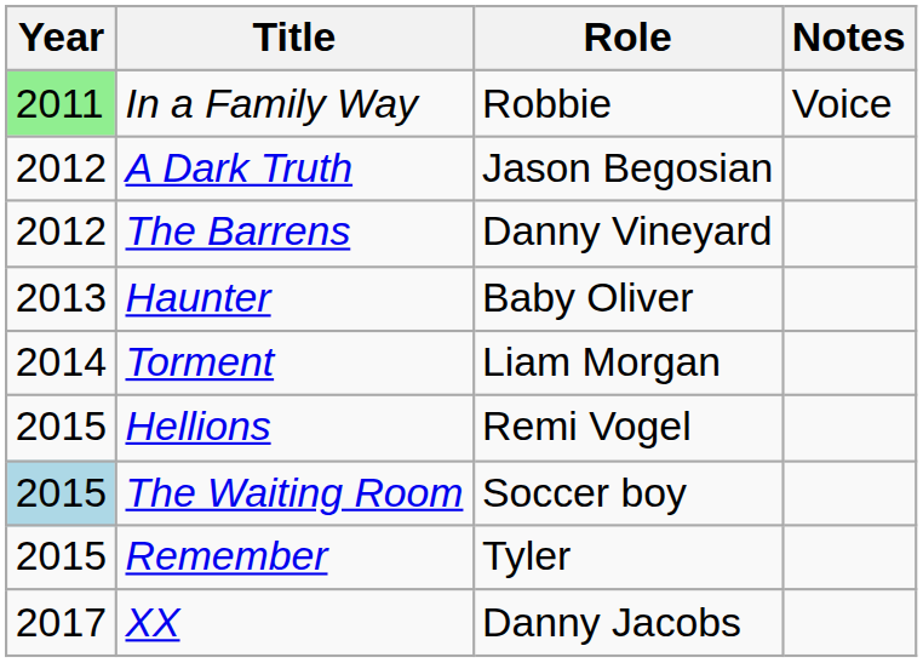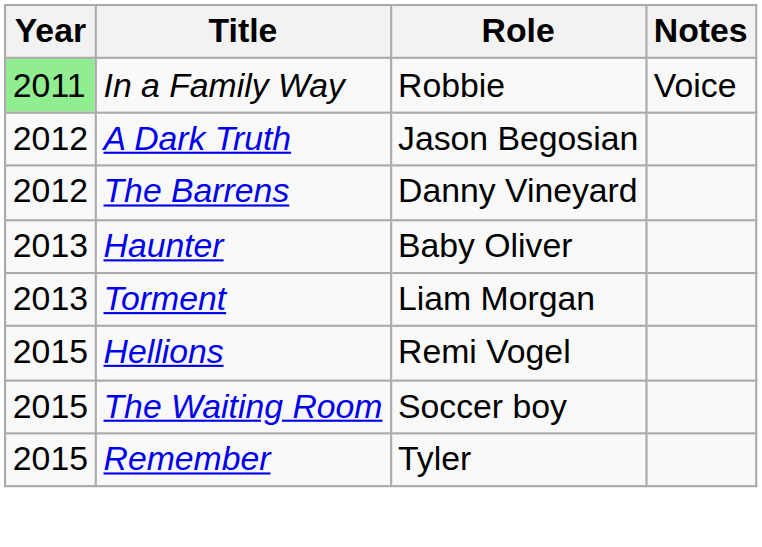 <table class="wikitable sortable">
 <tr>
 <th>Year</th>
 <th>Title</th>
 <th>Role</th>
 <th class="unsortable">Notes</th>
 </tr>
 <tr>
 <td style="background: lightgreen;">2011</td>
 <td><em>In a Family Way</em></td>
 <td>Robbie</td>
 <td>Voice</td>
 </tr>
 <tr>
 <td>2012</td>
 <td data-sort-value="Dark Truth, A"><em><a href='#'>A Dark Truth</a></em></td>
 <td>Jason Begosian</td>
 <td></td>
 </tr>
 <tr>
 <td>2012</td>
 <td data-sort-value="Barrens, The"><a href='#'><em>The Barrens</em></a></td>
 <td>Danny Vineyard</td>
 <td></td>
 </tr>
 <tr>
 <td>2013</td>
 <td><a href='#'><em>Haunter</em></a></td>
 <td>Baby Oliver</td>
 <td></td>
 </tr>
 <tr>
-<td>2014</td>
+<td>2013</td>
 <td><a href='#'><em>Torment</em></a></td>
 <td>Liam Morgan</td>
 <td></td>
 </tr>
 <tr>
 <td>2015</td>
 <td><a href='#'><em>Hellions</em></a></td>
 <td>Remi Vogel</td>
 <td></td>
 </tr>
 <tr>
-<td style="background: lightblue;">2015</td>
+<td>2015</td>
 <td data-sort-value="Waiting Room, The"><a href='#'><em>The Waiting Room</em></a></td>
 <td>Soccer boy</td>
 <td></td>
 </tr>
 <tr>
 <td>2015</td>
 <td><a href='#'><em>Remember</em></a></td>
 <td>Tyler</td>
 <td></td>
 </tr>
-<tr>
-<td>2017</td>
-<td><a href='#'><em>XX</em></a></td>
-<td>Danny Jacobs</td>
-<td></td>
-</tr>
 </table>
